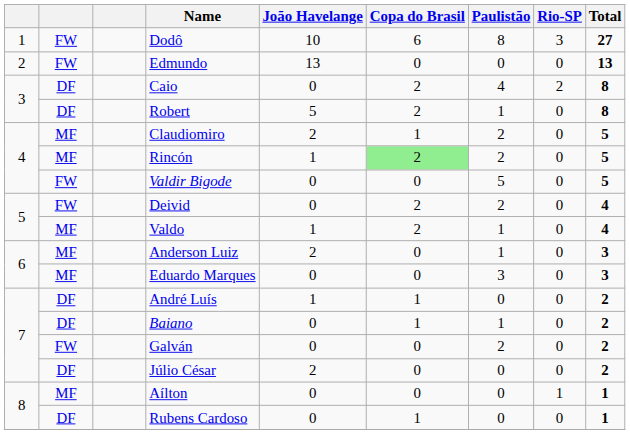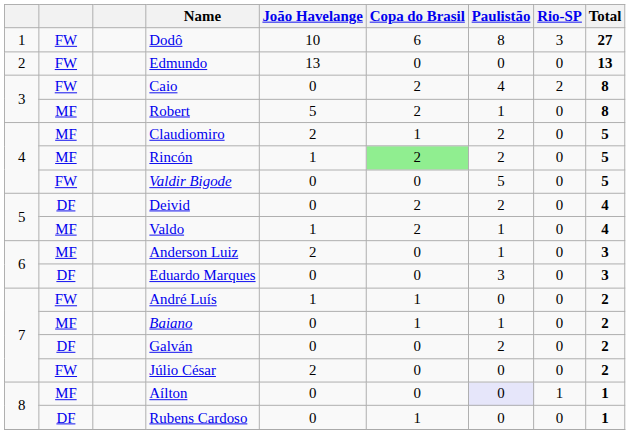 <table class="wikitable sortable" style="text-align:center;">
 <tr>
 <th width="30"></th>
 <th width="50"></th>
 <th width="50"></th>
 <th>Name</th>
 <th><a href='#'>João Havelange</a></th>
 <th><a href='#'>Copa do Brasil</a></th>
 <th><a href='#'>Paulistão</a></th>
 <th><a href='#'>Rio-SP</a></th>
 <th>Total</th>
 </tr>
 <tr>
 <td rowspan=>1</td>
 <td><a href='#'>FW</a></td>
 <td></td>
 <td align=left><a href='#'>Dodô</a></td>
 <td>10</td>
 <td>6</td>
 <td>8</td>
 <td>3</td>
 <td><strong>27</strong></td>
 </tr>
 <tr>
 <td rowspan=>2</td>
 <td><a href='#'>FW</a></td>
 <td></td>
 <td align=left><a href='#'>Edmundo</a></td>
 <td>13</td>
 <td>0</td>
 <td>0</td>
 <td>0</td>
 <td><strong>13</strong></td>
 </tr>
 <tr>
 <td rowspan=2>3</td>
-<td><a href='#'>DF</a></td>
+<td><a href='#'>FW</a></td>
 <td></td>
 <td align=left><a href='#'>Caio</a></td>
 <td>0</td>
 <td>2</td>
 <td>4</td>
 <td>2</td>
 <td><strong>8</strong></td>
 </tr>
 <tr>
-<td><a href='#'>DF</a></td>
+<td><a href='#'>MF</a></td>
 <td></td>
 <td align=left><a href='#'>Robert</a></td>
 <td>5</td>
 <td>2</td>
 <td>1</td>
 <td>0</td>
 <td><strong>8</strong></td>
 </tr>
 <tr>
 <td rowspan=3>4</td>
 <td><a href='#'>MF</a></td>
 <td></td>
 <td align=left><a href='#'>Claudiomiro</a></td>
 <td>2</td>
 <td>1</td>
 <td>2</td>
 <td>0</td>
 <td><strong>5</strong></td>
 </tr>
 <tr>
 <td><a href='#'>MF</a></td>
 <td></td>
 <td align=left><a href='#'>Rincón</a></td>
 <td>1</td>
 <td style="background: lightgreen;">2</td>
 <td>2</td>
 <td>0</td>
 <td><strong>5</strong></td>
 </tr>
 <tr>
 <td><a href='#'>FW</a></td>
 <td></td>
 <td align=left><em><a href='#'>Valdir Bigode</a></em></td>
 <td>0</td>
 <td>0</td>
 <td>5</td>
 <td>0</td>
 <td><strong>5</strong></td>
 </tr>
 <tr>
 <td rowspan=2>5</td>
-<td><a href='#'>FW</a></td>
+<td><a href='#'>DF</a></td>
 <td></td>
 <td align=left><a href='#'>Deivid</a></td>
 <td>0</td>
 <td>2</td>
 <td>2</td>
 <td>0</td>
 <td><strong>4</strong></td>
 </tr>
 <tr>
 <td><a href='#'>MF</a></td>
 <td></td>
 <td align=left><a href='#'>Valdo</a></td>
 <td>1</td>
 <td>2</td>
 <td>1</td>
 <td>0</td>
 <td><strong>4</strong></td>
 </tr>
 <tr>
 <td rowspan=2>6</td>
 <td><a href='#'>MF</a></td>
 <td></td>
 <td align=left><a href='#'>Anderson Luiz</a></td>
 <td>2</td>
 <td>0</td>
 <td>1</td>
 <td>0</td>
 <td><strong>3</strong></td>
 </tr>
 <tr>
-<td><a href='#'>MF</a></td>
+<td><a href='#'>DF</a></td>
 <td></td>
 <td align=left><a href='#'>Eduardo Marques</a></td>
 <td>0</td>
 <td>0</td>
 <td>3</td>
 <td>0</td>
 <td><strong>3</strong></td>
 </tr>
 <tr>
 <td rowspan=4>7</td>
-<td><a href='#'>DF</a></td>
+<td><a href='#'>FW</a></td>
 <td></td>
 <td align=left><a href='#'>André Luís</a></td>
 <td>1</td>
 <td>1</td>
 <td>0</td>
 <td>0</td>
 <td><strong>2</strong></td>
 </tr>
 <tr>
-<td><a href='#'>DF</a></td>
+<td><a href='#'>MF</a></td>
 <td></td>
 <td align=left><em><a href='#'>Baiano</a></em></td>
 <td>0</td>
 <td>1</td>
 <td>1</td>
 <td>0</td>
 <td><strong>2</strong></td>
 </tr>
 <tr>
-<td><a href='#'>FW</a></td>
+<td><a href='#'>DF</a></td>
 <td></td>
 <td align=left><a href='#'>Galván</a></td>
 <td>0</td>
 <td>0</td>
 <td>2</td>
 <td>0</td>
 <td><strong>2</strong></td>
 </tr>
 <tr>
-<td><a href='#'>DF</a></td>
+<td><a href='#'>FW</a></td>
 <td></td>
 <td align=left><a href='#'>Júlio César</a></td>
 <td>2</td>
 <td>0</td>
 <td>0</td>
 <td>0</td>
 <td><strong>2</strong></td>
 </tr>
 <tr>
 <td rowspan=2>8</td>
 <td><a href='#'>MF</a></td>
 <td></td>
 <td align=left><a href='#'>Aílton</a></td>
 <td>0</td>
 <td>0</td>
-<td>0</td>
+<td style="background: lavender;">0</td>
 <td>1</td>
 <td><strong>1</strong></td>
 </tr>
 <tr>
 <td><a href='#'>DF</a></td>
 <td></td>
 <td align=left><a href='#'>Rubens Cardoso</a></td>
 <td>0</td>
 <td>1</td>
 <td>0</td>
 <td>0</td>
 <td><strong>1</strong></td>
 </tr>
 <tr>
 </tr>
 </table>
